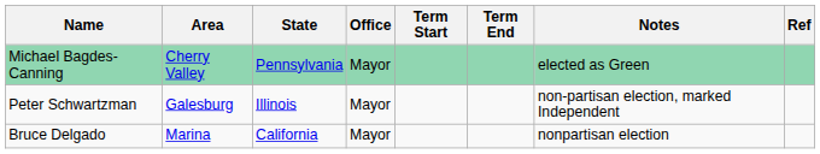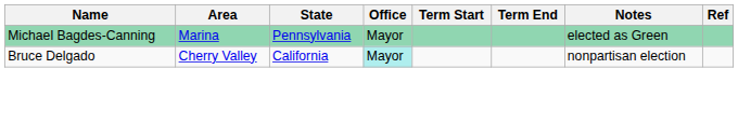 <table class="wikitable sortable" width=100%>
 <tr>
 <th>Name</th>
 <th>Area</th>
 <th>State</th>
 <th>Office</th>
 <th>Term Start</th>
 <th>Term End</th>
 <th>Notes</th>
 <th>Ref</th>
 </tr>
 <tr style="background:#90d6b1">
 <td>Michael Bagdes-Canning</td>
-<td><a href='#'>Cherry Valley</a></td>
+<td><a href='#'>Marina</a></td>
 <td><a href='#'>Pennsylvania</a></td>
 <td>Mayor</td>
 <td></td>
 <td></td>
 <td>elected as Green</td>
 <td></td>
 </tr>
 <tr>
-<td>Peter Schwartzman</td>
-<td><a href='#'>Galesburg</a></td>
-<td><a href='#'>Illinois</a></td>
-<td>Mayor</td>
-<td></td>
-<td></td>
-<td>non-partisan election, marked Independent</td>
-<td></td>
-</tr>
-<tr>
 <td>Bruce Delgado</td>
-<td><a href='#'>Marina</a></td>
+<td><a href='#'>Cherry Valley</a></td>
 <td><a href='#'>California</a></td>
-<td>Mayor</td>
+<td style="background: paleturquoise;">Mayor</td>
 <td></td>
 <td></td>
 <td>nonpartisan election</td>
 <td></td>
 </tr>
 </table>
